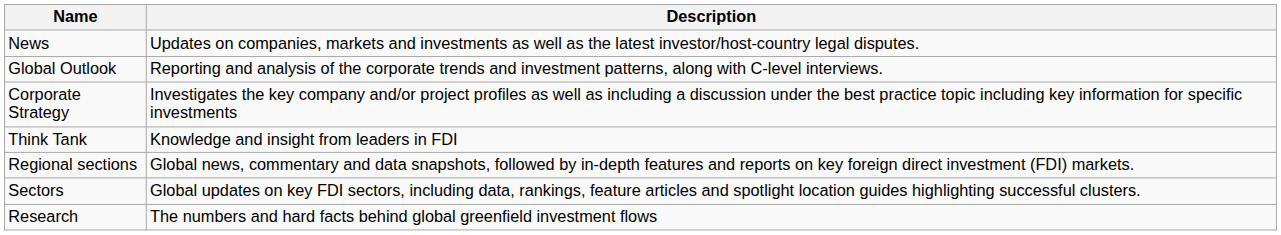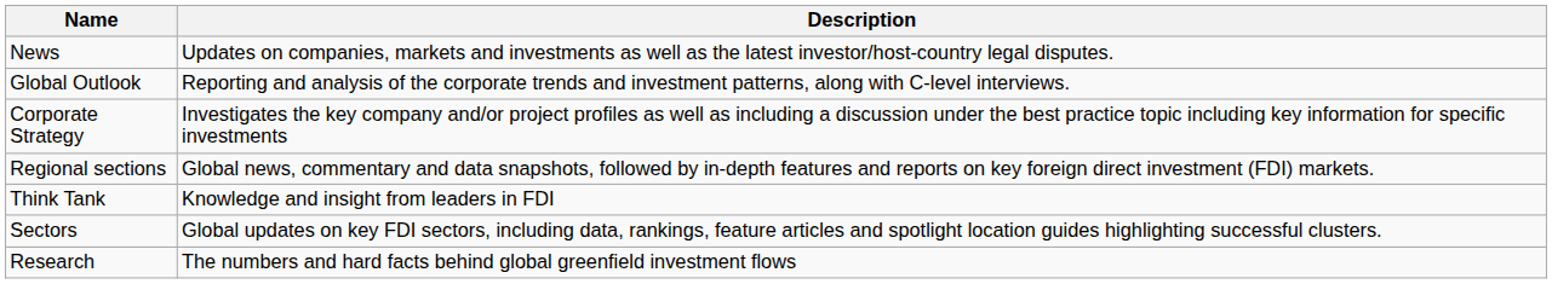 <table class="wikitable" border="1">
 <tr>
 <th>Name</th>
 <th>Description</th>
 </tr>
 <tr>
 <td>News</td>
 <td>Updates on companies, markets and investments as well as the latest investor/host-country legal disputes.</td>
 </tr>
 <tr>
 <td>Global Outlook</td>
 <td>Reporting and analysis of the corporate trends and investment patterns, along with C-level interviews.</td>
 </tr>
 <tr>
 <td>Corporate Strategy</td>
 <td>Investigates the key company and/or project profiles as well as including a discussion under the best practice topic including key information for specific investments</td>
 </tr>
 <tr>
+<td>Regional sections</td>
+<td>Global news, commentary and data snapshots, followed by in-depth features and reports on key foreign direct investment (FDI) markets.</td>
+</tr>
+<tr>
 <td>Think Tank</td>
 <td>Knowledge and insight from leaders in FDI</td>
-</tr>
-<tr>
-<td>Regional sections</td>
-<td>Global news, commentary and data snapshots, followed by in-depth features and reports on key foreign direct investment (FDI) markets.</td>
 </tr>
 <tr>
 <td>Sectors</td>
 <td>Global updates on key FDI sectors, including data, rankings, feature articles and spotlight location guides highlighting successful clusters.</td>
 </tr>
 <tr>
 <td>Research</td>
 <td>The numbers and hard facts behind global greenfield investment flows</td>
 </tr>
 </table>
